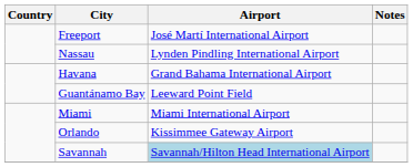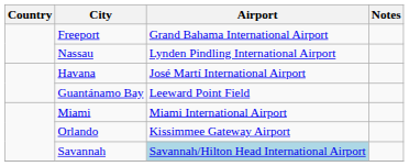 <table class="sortable wikitable">
 <tr>
 <th>Country</th>
 <th>City</th>
 <th>Airport</th>
 <th>Notes</th>
 </tr>
 <tr>
 <td rowspan=2></td>
 <td><a href='#'>Freeport</a></td>
-<td><a href='#'>José Martí International Airport</a></td>
+<td><a href='#'>Grand Bahama International Airport</a></td>
 <td align=center></td>
 </tr>
 <tr>
 <td><a href='#'>Nassau</a></td>
 <td><a href='#'>Lynden Pindling International Airport</a></td>
 <td align=center></td>
 </tr>
 <tr>
 <td rowspan=2></td>
 <td><a href='#'>Havana</a></td>
-<td><a href='#'>Grand Bahama International Airport</a></td>
+<td><a href='#'>José Martí International Airport</a></td>
 <td align=center></td>
 </tr>
 <tr>
 <td><a href='#'>Guantánamo Bay</a></td>
 <td><a href='#'>Leeward Point Field</a></td>
 <td align=center></td>
 </tr>
 <tr>
 <td rowspan=3></td>
 <td><a href='#'>Miami</a></td>
 <td><a href='#'>Miami International Airport</a></td>
 <td></td>
 </tr>
 <tr>
 <td><a href='#'>Orlando</a></td>
 <td><a href='#'>Kissimmee Gateway Airport</a></td>
 <td></td>
 </tr>
 <tr>
 <td><a href='#'>Savannah</a></td>
 <td style="background: lightblue;"><a href='#'>Savannah/Hilton Head International Airport</a></td>
 <td></td>
 </tr>
 <tr>
 </tr>
 </table>
